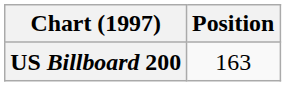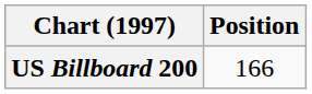 <table class="wikitable plainrowheaders" style="text-align:center">
 <tr>
 <th scope="col">Chart (1997)</th>
 <th scope="col">Position</th>
 </tr>
 <tr>
 <th scope="row">US <em>Billboard</em> 200</th>
-<td>163</td>
+<td>166</td>
 </tr>
 </table>
